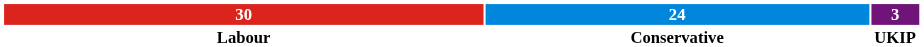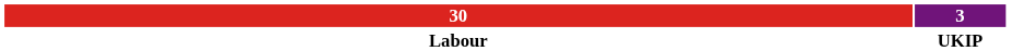 <table style="width:100%; text-align:center;">
 <tr style="color:white;">
 <td style="background:#dc241f; width:52.6%;"><strong>30</strong></td>
-<td style="background:#0087dc; width:42.1;"><strong>24</strong></td>
 <td style="background:#70147A; width:5.3%;"><strong>3</strong></td>
 </tr>
 <tr>
 <td><span><strong>Labour</strong></span></td>
-<td><span><strong>Conservative</strong></span></td>
 <td><span><strong>UKIP</strong></span></td>
 </tr>
 </table>
